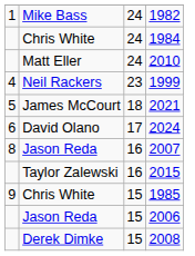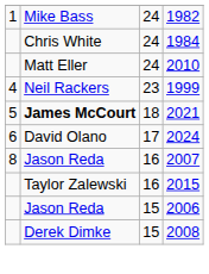 <table class="wikitable">
 <tr>
 </tr>
 <tr>
 <td>1</td>
 <td><a href='#'>Mike Bass</a></td>
 <td>24</td>
 <td><a href='#'>1982</a></td>
 </tr>
 <tr>
 <td></td>
 <td>Chris White</td>
 <td>24</td>
 <td><a href='#'>1984</a></td>
 </tr>
 <tr>
 <td></td>
 <td>Matt Eller</td>
 <td>24</td>
 <td><a href='#'>2010</a></td>
 </tr>
 <tr>
 <td>4</td>
 <td><a href='#'>Neil Rackers</a></td>
 <td>23</td>
 <td><a href='#'>1999</a></td>
 </tr>
 <tr>
 <td>5</td>
-<td>James McCourt</td>
+<td><strong>James McCourt</strong></td>
 <td>18</td>
 <td><a href='#'>2021</a></td>
 </tr>
 <tr>
 <td>6</td>
 <td>David Olano</td>
 <td>17</td>
 <td><a href='#'>2024</a></td>
 </tr>
 <tr>
 <td>8</td>
 <td><a href='#'>Jason Reda</a></td>
 <td>16</td>
 <td><a href='#'>2007</a></td>
 </tr>
 <tr>
 <td></td>
 <td>Taylor Zalewski</td>
 <td>16</td>
 <td><a href='#'>2015</a></td>
 </tr>
 <tr>
-<td>9</td>
-<td>Chris White</td>
-<td>15</td>
-<td><a href='#'>1985</a></td>
-</tr>
-<tr>
 <td></td>
 <td><a href='#'>Jason Reda</a></td>
 <td>15</td>
 <td><a href='#'>2006</a></td>
 </tr>
 <tr>
 <td></td>
 <td><a href='#'>Derek Dimke</a></td>
 <td>15</td>
 <td><a href='#'>2008</a></td>
 </tr>
 </table>
